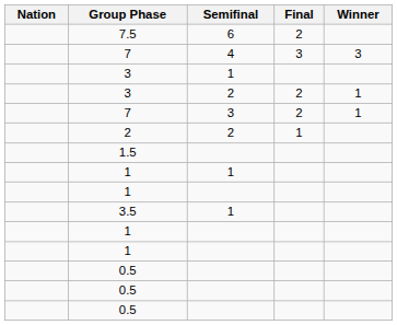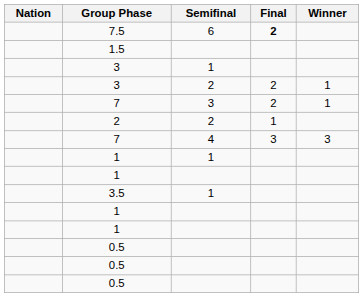 <table class="wikitable sortable" style="text-align: center; width:500px ">
 <tr>
 <th>Nation</th>
 <th>Group Phase</th>
 <th>Semifinal</th>
 <th>Final</th>
 <th>Winner</th>
 </tr>
 <tr>
 <td align=left></td>
 <td>7.5</td>
 <td>6</td>
-<td>2</td>
+<td><strong>2</strong></td>
 <td></td>
 </tr>
 <tr>
 <td align=left></td>
-<td>7</td>
-<td>4</td>
-<td>3</td>
-<td>3</td>
+<td>1.5</td>
+<td></td>
+<td></td>
+<td></td>
 </tr>
 <tr>
 <td align=left></td>
 <td>3</td>
 <td>1</td>
 <td></td>
 <td></td>
 </tr>
 <tr>
 <td align=left></td>
 <td>3</td>
 <td>2</td>
 <td>2</td>
 <td>1</td>
 </tr>
 <tr>
 <td align=left></td>
 <td>7</td>
 <td>3</td>
 <td>2</td>
 <td>1</td>
 </tr>
 <tr>
 <td align=left></td>
 <td>2</td>
 <td>2</td>
 <td>1</td>
 <td></td>
 </tr>
 <tr>
 <td align=left></td>
-<td>1.5</td>
-<td></td>
-<td></td>
-<td></td>
+<td>7</td>
+<td>4</td>
+<td>3</td>
+<td>3</td>
 </tr>
 <tr>
 <td align=left></td>
 <td>1</td>
 <td>1</td>
 <td></td>
 <td></td>
 </tr>
 <tr>
 <td align=left></td>
 <td>1</td>
 <td></td>
 <td></td>
 <td></td>
 </tr>
 <tr>
 <td align=left></td>
 <td>3.5</td>
 <td>1</td>
 <td></td>
 <td></td>
 </tr>
 <tr>
 <td align=left></td>
 <td>1</td>
 <td></td>
 <td></td>
 <td></td>
 </tr>
 <tr>
 <td align=left></td>
 <td>1</td>
 <td></td>
 <td></td>
 <td></td>
 </tr>
 <tr>
 <td align=left></td>
 <td>0.5</td>
 <td></td>
 <td></td>
 <td></td>
 </tr>
 <tr>
 <td align=left></td>
 <td>0.5</td>
 <td></td>
 <td></td>
 <td></td>
 </tr>
 <tr>
 <td align=left></td>
 <td>0.5</td>
 <td></td>
 <td></td>
 <td></td>
 </tr>
 </table>
